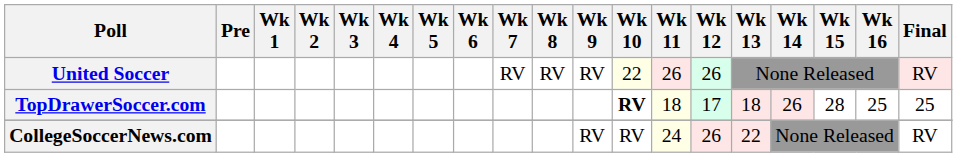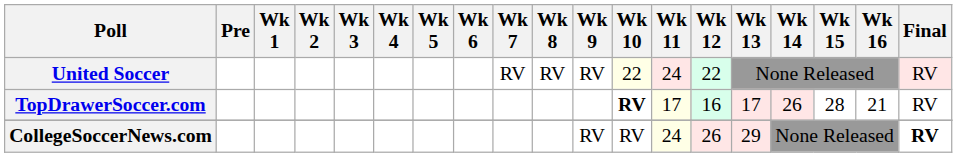 <table class="wikitable" style="white-space:nowrap;text-align:center;">
 <tr>
 <th>Poll</th>
 <th>Pre</th>
 <th>Wk<br>1</th>
 <th>Wk<br>2</th>
 <th>Wk<br>3</th>
 <th>Wk<br>4</th>
 <th>Wk<br>5</th>
 <th>Wk<br>6</th>
 <th>Wk<br>7</th>
 <th>Wk<br>8</th>
 <th>Wk<br>9</th>
 <th>Wk<br>10</th>
 <th>Wk<br>11</th>
 <th>Wk<br>12</th>
 <th>Wk<br>13</th>
 <th>Wk<br>14</th>
 <th>Wk<br>15</th>
 <th>Wk<br>16</th>
 <th>Final<br></th>
 </tr>
 <tr>
 <th><a href='#'>United Soccer</a></th>
 <td style="background:#FFF;"></td>
 <td style="background:#FFF;"></td>
 <td style="background:#FFF;"></td>
 <td style="background:#FFF;"></td>
 <td style="background:#FFF;"></td>
 <td style="background:#FFF;"></td>
 <td style="background:#FFF;"></td>
 <td style="background:#FFF;"> RV</td>
 <td style="background:#FFF;"> RV</td>
 <td style="background:#FFF;"> RV</td>
 <td style="background:#FFFFE6;"> 22</td>
-<td style="background:#FFE6E6;"> 26</td>
-<td style="background:#D8FFEB;"> 26</td>
+<td style="background:#FFE6E6;"> 24</td>
+<td style="background:#D8FFEB;"> 22</td>
 <td colspan=4 style="background:#999;">None Released</td>
 <td style="background:#FFE6E6;">RV</td>
 </tr>
 <tr>
 <th><a href='#'>TopDrawerSoccer.com</a></th>
 <td style="background:#FFF;"></td>
 <td style="background:#FFF;"></td>
 <td style="background:#FFF;"></td>
 <td style="background:#FFF;"></td>
 <td style="background:#FFF;"></td>
 <td style="background:#FFF;"></td>
 <td style="background:#FFF;"></td>
 <td style="background:#FFF;"></td>
 <td style="background:#FFF;"></td>
 <td style="background:#FFF;"></td>
 <td style="background:#FFF;"><strong>RV </strong></td>
-<td style="background:#FFFFE6;">18 </td>
-<td style="background:#D8FFEB;">17 </td>
-<td style="background:#FFE6E6;">18 </td>
+<td style="background:#FFFFE6;">17 </td>
+<td style="background:#D8FFEB;">16 </td>
+<td style="background:#FFE6E6;">17 </td>
 <td style="background:#FFE6E6;">26 </td>
 <td style="background:#FFFFFF;">28 </td>
-<td style="background:#FFFFFF;">25 </td>
-<td style="background:#FFFFFF;">25 </td>
+<td style="background:#FFFFFF;">21 </td>
+<td style="background:#FFFFFF;">RV </td>
 </tr>
 <tr>
 </tr>
 <tr>
 <th>CollegeSoccerNews.com </th>
 <td style="background:#FFF;"></td>
 <td style="background:#FFF;"></td>
 <td style="background:#FFF;"></td>
 <td style="background:#FFF;"></td>
 <td style="background:#FFF;"></td>
 <td style="background:#FFF;"></td>
 <td style="background:#FFF;"></td>
 <td style="background:#FFF;"></td>
 <td style="background:#FFF;"></td>
 <td style="background:#FFF;">RV </td>
 <td style="background:#FFF;">RV </td>
 <td style="background:#FFFFE6;">24 </td>
 <td style="background:#FFE6E6;">26 </td>
-<td style="background:#FFE6E6;">22 </td>
+<td style="background:#FFE6E6;">29 </td>
 <td colspan=3 style="background:#999;">None Released</td>
-<td style="background:#FFFFFF;">RV </td>
+<td style="background:#FFFFFF;"><strong>RV </strong></td>
 </tr>
 </table>
